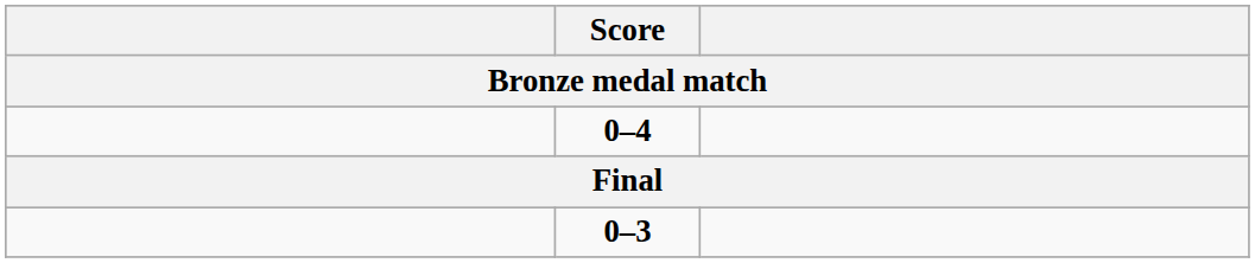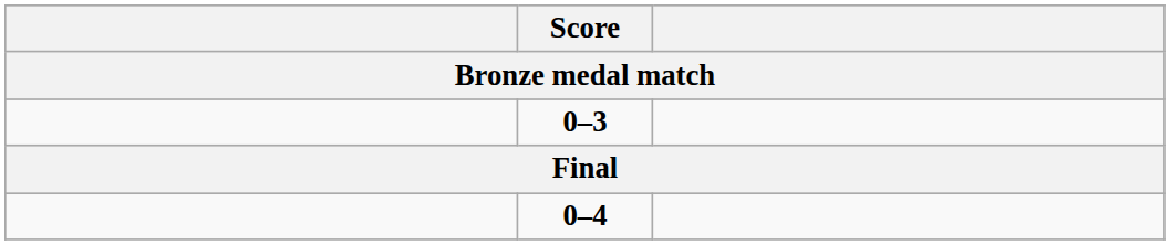 <table class="wikitable" style="text-align: left;">
 <tr>
 <th align="right" width="270"></th>
 <th width="65">Score</th>
 <th align="left" width="270"></th>
 </tr>
 <tr>
 <th colspan="3">Bronze medal match</th>
 </tr>
 <tr>
 <td></td>
-<td align=center><strong>0–4</strong></td>
+<td align=center><strong>0–3</strong></td>
 <td><strong></strong></td>
 </tr>
 <tr>
 <th colspan="3">Final</th>
 </tr>
 <tr>
 <td></td>
-<td align=center><strong>0–3</strong></td>
+<td align=center><strong>0–4</strong></td>
 <td><strong></strong></td>
 </tr>
 </table>
